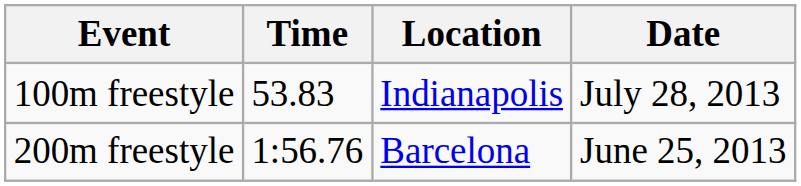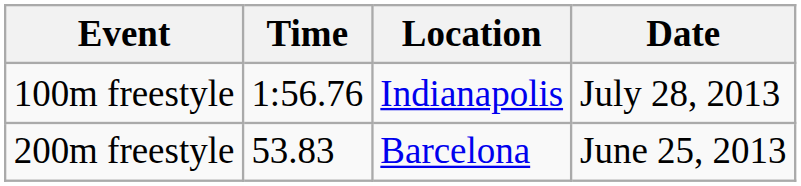 <table class="wikitable">
 <tr>
 <th>Event</th>
 <th>Time</th>
 <th>Location</th>
 <th>Date</th>
 </tr>
 <tr>
 <td>100m freestyle</td>
-<td>53.83</td>
+<td>1:56.76</td>
 <td><a href='#'>Indianapolis</a></td>
 <td>July 28, 2013</td>
 </tr>
 <tr>
 <td>200m freestyle</td>
-<td>1:56.76</td>
+<td>53.83</td>
 <td><a href='#'>Barcelona</a></td>
 <td>June 25, 2013</td>
 </tr>
 </table>
